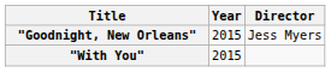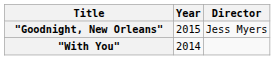 <table class="wikitable plainrowheaders" style="text-align:center;" border="1">
 <tr>
 <th scope="col" style="width:16em;">Title</th>
 <th scope="col">Year</th>
 <th scope="col">Director</th>
 </tr>
 <tr>
 <th scope="row">"Goodnight, New Orleans"</th>
 <td>2015</td>
 <td>Jess Myers</td>
 </tr>
 <tr>
 <th scope="row">"With You"</th>
-<td>2015</td>
+<td>2014</td>
 <td></td>
 </tr>
 </table>
